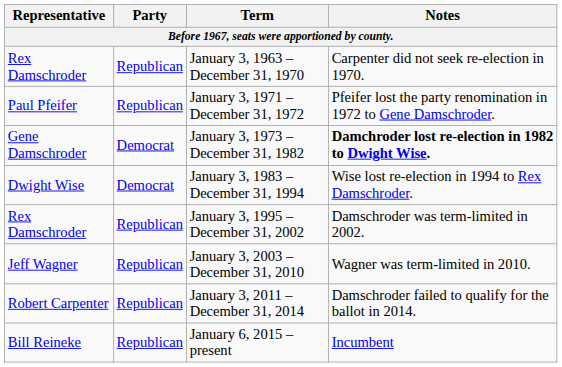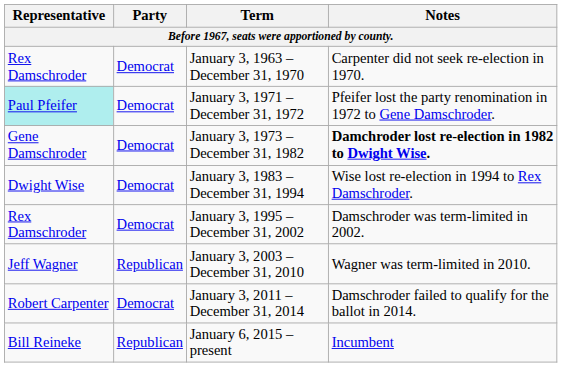 <table class=wikitable>
 <tr valign=bottom>
 <th>Representative</th>
 <th>Party</th>
 <th>Term</th>
 <th>Notes</th>
 </tr>
 <tr>
 <th colspan=5 style="font-size: 80%;"><em>Before 1967, seats were apportioned by county.</em></th>
 </tr>
 <tr>
 <td><a href='#'>Rex Damschroder</a></td>
-<td><a href='#'>Republican</a></td>
+<td><a href='#'>Democrat</a></td>
 <td>January 3, 1963 – December 31, 1970</td>
 <td>Carpenter did not seek re-election in 1970.</td>
 </tr>
 <tr>
-<td><a href='#'>Paul Pfeifer</a></td>
-<td><a href='#'>Republican</a></td>
+<td style="background: paleturquoise;"><a href='#'>Paul Pfeifer</a></td>
+<td><a href='#'>Democrat</a></td>
 <td>January 3, 1971 – December 31, 1972</td>
 <td>Pfeifer lost the party renomination in 1972 to <a href='#'>Gene Damschroder</a>.</td>
 </tr>
 <tr>
 <td><a href='#'>Gene Damschroder</a></td>
 <td><a href='#'>Democrat</a></td>
 <td>January 3, 1973 – December 31, 1982</td>
 <td><strong>Damchroder lost re-election in 1982 to <a href='#'>Dwight Wise</a>.</strong></td>
 </tr>
 <tr>
 <td><a href='#'>Dwight Wise</a></td>
 <td><a href='#'>Democrat</a></td>
 <td>January 3, 1983 – December 31, 1994</td>
 <td>Wise lost re-election in 1994 to <a href='#'>Rex Damschroder</a>.</td>
 </tr>
 <tr>
 <td><a href='#'>Rex Damschroder</a></td>
-<td><a href='#'>Republican</a></td>
+<td><a href='#'>Democrat</a></td>
 <td>January 3, 1995 – December 31, 2002</td>
 <td>Damschroder was term-limited in 2002.</td>
 </tr>
 <tr>
 <td><a href='#'>Jeff Wagner</a></td>
 <td><a href='#'>Republican</a></td>
 <td>January 3, 2003 – December 31, 2010</td>
 <td>Wagner was term-limited in 2010.</td>
 </tr>
 <tr>
 <td><a href='#'>Robert Carpenter</a></td>
-<td><a href='#'>Republican</a></td>
+<td><a href='#'>Democrat</a></td>
 <td>January 3, 2011 – December 31, 2014</td>
 <td>Damschroder failed to qualify for the ballot in 2014.</td>
 </tr>
 <tr>
 <td><a href='#'>Bill Reineke</a></td>
 <td><a href='#'>Republican</a></td>
 <td>January 6, 2015 – present</td>
 <td><a href='#'>Incumbent</a></td>
 </tr>
 </table>
